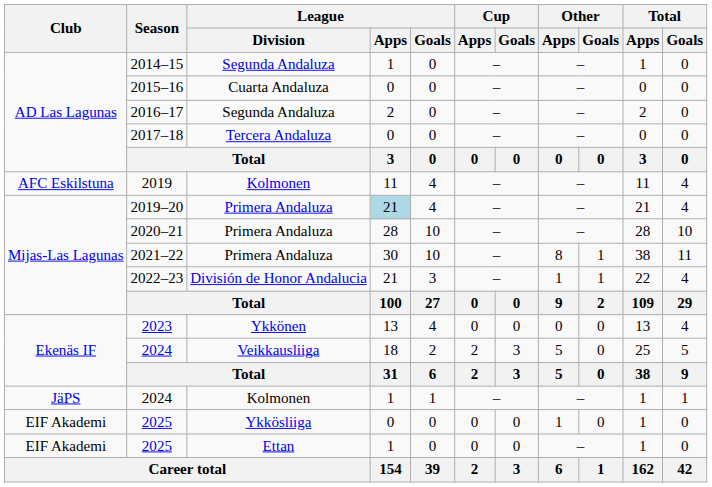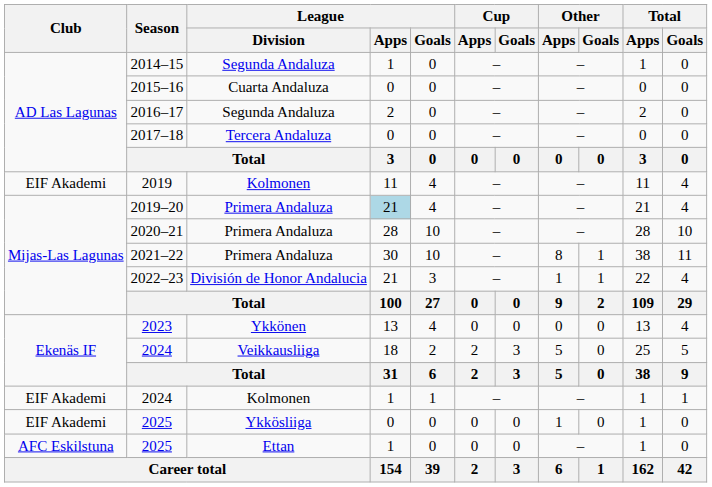 <table class="wikitable" style="text-align:center">
 <tr>
 <th rowspan="2">Club</th>
 <th rowspan="2">Season</th>
 <th colspan="3">League</th>
 <th colspan="2">Cup</th>
 <th colspan="2">Other</th>
 <th colspan="2">Total</th>
 </tr>
 <tr>
 <th>Division</th>
 <th>Apps</th>
 <th>Goals</th>
 <th>Apps</th>
 <th>Goals</th>
 <th>Apps</th>
 <th>Goals</th>
 <th>Apps</th>
 <th>Goals</th>
 </tr>
 <tr>
 <td rowspan="5"><a href='#'>AD Las Lagunas</a></td>
 <td>2014–15</td>
 <td><a href='#'>Segunda Andaluza</a></td>
 <td>1</td>
 <td>0</td>
 <td colspan="2">–</td>
 <td colspan="2">–</td>
 <td>1</td>
 <td>0</td>
 </tr>
 <tr>
 <td>2015–16</td>
 <td>Cuarta Andaluza</td>
 <td>0</td>
 <td>0</td>
 <td colspan="2">–</td>
 <td colspan="2">–</td>
 <td>0</td>
 <td>0</td>
 </tr>
 <tr>
 <td>2016–17</td>
 <td>Segunda Andaluza</td>
 <td>2</td>
 <td>0</td>
 <td colspan="2">–</td>
 <td colspan="2">–</td>
 <td>2</td>
 <td>0</td>
 </tr>
 <tr>
 <td>2017–18</td>
 <td><a href='#'>Tercera Andaluza</a></td>
 <td>0</td>
 <td>0</td>
 <td colspan="2">–</td>
 <td colspan="2">–</td>
 <td>0</td>
 <td>0</td>
 </tr>
 <tr>
 <th colspan="2">Total</th>
 <th>3</th>
 <th>0</th>
 <th>0</th>
 <th>0</th>
 <th>0</th>
 <th>0</th>
 <th>3</th>
 <th>0</th>
 </tr>
 <tr>
-<td><a href='#'>AFC Eskilstuna</a></td>
+<td>EIF Akademi</td>
 <td>2019</td>
 <td><a href='#'>Kolmonen</a></td>
 <td>11</td>
 <td>4</td>
 <td colspan="2">–</td>
 <td colspan="2">–</td>
 <td>11</td>
 <td>4</td>
 </tr>
 <tr>
 <td rowspan="5"><a href='#'>Mijas-Las Lagunas</a></td>
 <td>2019–20</td>
 <td><a href='#'>Primera Andaluza</a></td>
 <td style="background: lightblue;">21</td>
 <td>4</td>
 <td colspan="2">–</td>
 <td colspan="2">–</td>
 <td>21</td>
 <td>4</td>
 </tr>
 <tr>
 <td>2020–21</td>
 <td>Primera Andaluza</td>
 <td>28</td>
 <td>10</td>
 <td colspan="2">–</td>
 <td colspan="2">–</td>
 <td>28</td>
 <td>10</td>
 </tr>
 <tr>
 <td>2021–22</td>
 <td>Primera Andaluza</td>
 <td>30</td>
 <td>10</td>
 <td colspan="2">–</td>
 <td>8</td>
 <td>1</td>
 <td>38</td>
 <td>11</td>
 </tr>
 <tr>
 <td>2022–23</td>
 <td><a href='#'>División de Honor Andalucia</a></td>
 <td>21</td>
 <td>3</td>
 <td colspan="2">–</td>
 <td>1</td>
 <td>1</td>
 <td>22</td>
 <td>4</td>
 </tr>
 <tr>
 <th colspan="2">Total</th>
 <th>100</th>
 <th>27</th>
 <th>0</th>
 <th>0</th>
 <th>9</th>
 <th>2</th>
 <th>109</th>
 <th>29</th>
 </tr>
 <tr>
 <td rowspan="3"><a href='#'>Ekenäs IF</a></td>
 <td><a href='#'>2023</a></td>
 <td><a href='#'>Ykkönen</a></td>
 <td>13</td>
 <td>4</td>
 <td>0</td>
 <td>0</td>
 <td>0</td>
 <td>0</td>
 <td>13</td>
 <td>4</td>
 </tr>
 <tr>
 <td><a href='#'>2024</a></td>
 <td><a href='#'>Veikkausliiga</a></td>
 <td>18</td>
 <td>2</td>
 <td>2</td>
 <td>3</td>
 <td>5</td>
 <td>0</td>
 <td>25</td>
 <td>5</td>
 </tr>
 <tr>
 <th colspan="2">Total</th>
 <th>31</th>
 <th>6</th>
 <th>2</th>
 <th>3</th>
 <th>5</th>
 <th>0</th>
 <th>38</th>
 <th>9</th>
 </tr>
 <tr>
-<td><a href='#'>JäPS</a></td>
+<td>EIF Akademi</td>
 <td>2024</td>
 <td>Kolmonen</td>
 <td>1</td>
 <td>1</td>
 <td colspan="2">–</td>
 <td colspan="2">–</td>
 <td>1</td>
 <td>1</td>
 </tr>
 <tr>
 <td>EIF Akademi</td>
 <td><a href='#'>2025</a></td>
 <td><a href='#'>Ykkösliiga</a></td>
 <td>0</td>
 <td>0</td>
 <td>0</td>
 <td>0</td>
 <td>1</td>
 <td>0</td>
 <td>1</td>
 <td>0</td>
 </tr>
 <tr>
-<td>EIF Akademi</td>
+<td><a href='#'>AFC Eskilstuna</a></td>
 <td><a href='#'>2025</a></td>
 <td><a href='#'>Ettan</a></td>
 <td>1</td>
 <td>0</td>
 <td>0</td>
 <td>0</td>
 <td colspan=2>–</td>
 <td>1</td>
 <td>0</td>
 </tr>
 <tr>
 <th colspan="3">Career total</th>
 <th>154</th>
 <th>39</th>
 <th>2</th>
 <th>3</th>
 <th>6</th>
 <th>1</th>
 <th>162</th>
 <th>42</th>
 </tr>
 </table>
